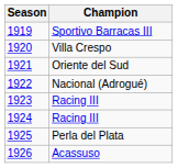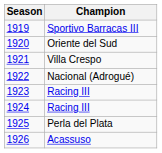 <table class="wikitable sortable">
 <tr>
 <th width=50px>Season</th>
 <th width=170px>Champion</th>
 </tr>
 <tr>
 <td><a href='#'>1919</a></td>
 <td><a href='#'>Sportivo Barracas III</a> </td>
 </tr>
 <tr>
 <td><a href='#'>1920</a></td>
-<td>Villa Crespo</td>
+<td>Oriente del Sud</td>
 </tr>
 <tr>
 <td><a href='#'>1921</a></td>
-<td>Oriente del Sud</td>
+<td>Villa Crespo</td>
 </tr>
 <tr>
 <td><a href='#'>1922</a></td>
 <td>Nacional (Adrogué)</td>
 </tr>
 <tr>
 <td><a href='#'>1923</a></td>
 <td><a href='#'>Racing III</a> </td>
 </tr>
 <tr>
 <td><a href='#'>1924</a></td>
 <td><a href='#'>Racing III</a> </td>
 </tr>
 <tr>
 <td><a href='#'>1925</a></td>
 <td>Perla del Plata</td>
 </tr>
 <tr>
 <td><a href='#'>1926</a></td>
 <td><a href='#'>Acassuso</a></td>
 </tr>
 </table>
